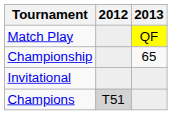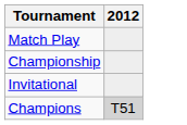 <table class="wikitable" style="text-align:center;">
 <tr>
 <th>Tournament</th>
 <th>2012</th>
-<th>2013</th>
 </tr>
 <tr>
 <td align="left"><a href='#'>Match Play</a></td>
 <td style="background:#eeeeee;"></td>
-<td style="background:yellow;">QF</td>
 </tr>
 <tr>
 <td align="left"><a href='#'>Championship</a></td>
 <td style="background:#eeeeee;"></td>
-<td>65</td>
 </tr>
 <tr>
 <td align="left"><a href='#'>Invitational</a></td>
-<td style="background:#eeeeee;"></td>
 <td style="background:#eeeeee;"></td>
 </tr>
 <tr>
 <td align="left"><a href='#'>Champions</a></td>
 <td style="background: lightgrey;">T51</td>
-<td style="background:#eeeeee;"></td>
 </tr>
 </table>
